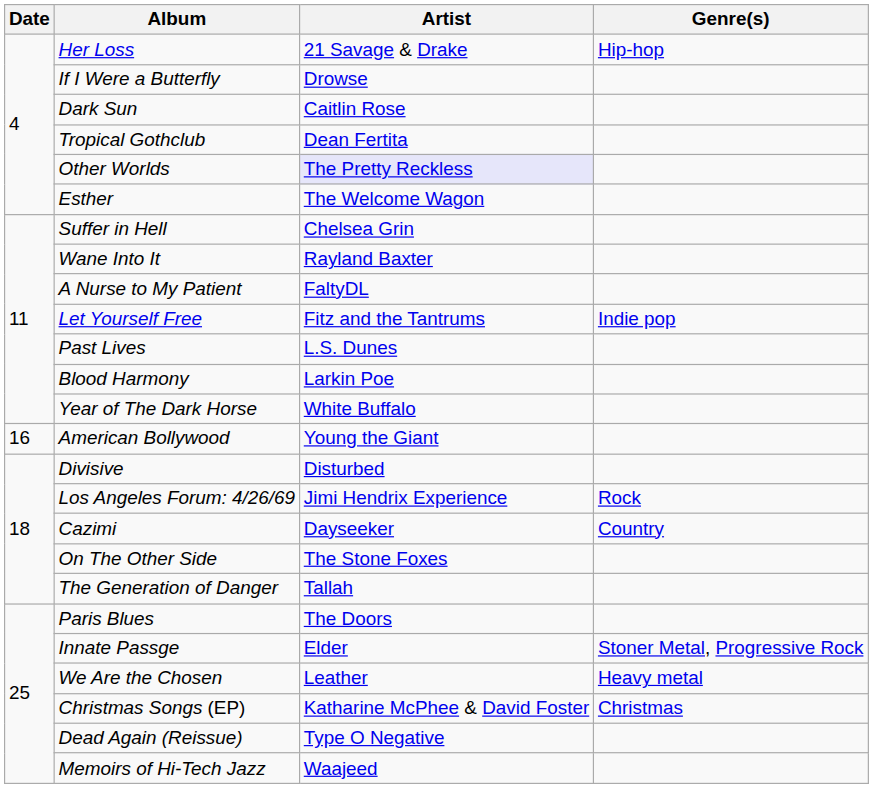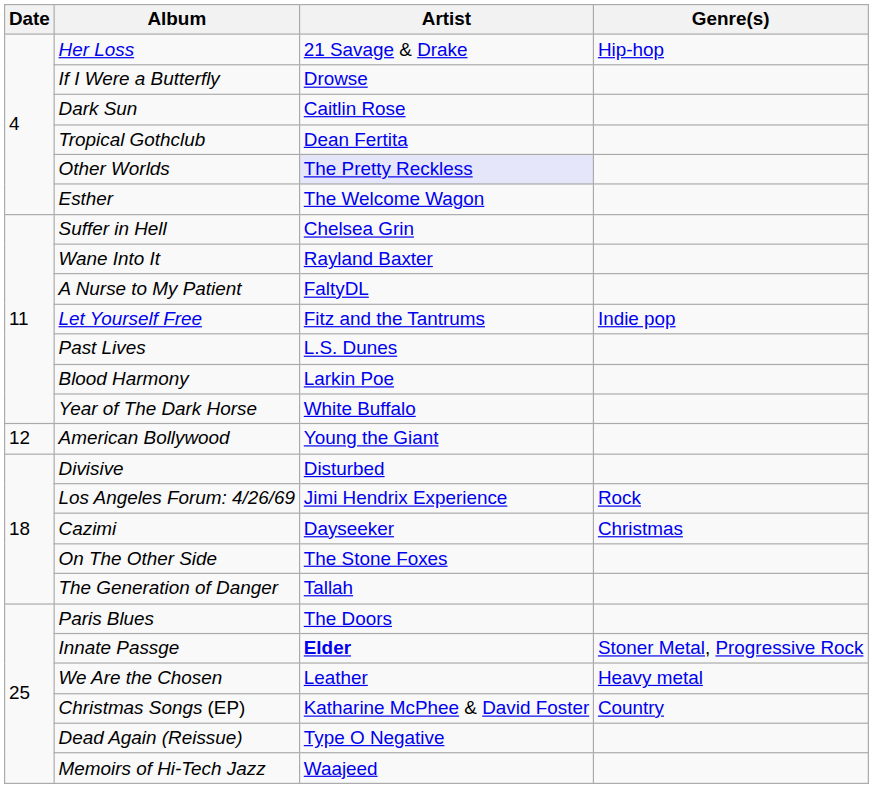 <table class="wikitable">
 <tr>
 <th>Date</th>
 <th>Album</th>
 <th>Artist</th>
 <th>Genre(s)</th>
 </tr>
 <tr>
 <td rowspan="6">4</td>
 <td><em><a href='#'>Her Loss</a></em></td>
 <td><a href='#'>21 Savage</a> & <a href='#'>Drake</a></td>
 <td><a href='#'>Hip-hop</a></td>
 </tr>
 <tr>
 <td><em>If I Were a Butterfly</em></td>
 <td><a href='#'>Drowse</a></td>
 <td></td>
 </tr>
 <tr>
 <td><em>Dark Sun</em></td>
 <td><a href='#'>Caitlin Rose</a></td>
 <td></td>
 </tr>
 <tr>
 <td><em>Tropical Gothclub</em></td>
 <td><a href='#'>Dean Fertita</a></td>
 <td></td>
 </tr>
 <tr>
 <td><em>Other Worlds</em></td>
 <td style="background: lavender;"><a href='#'>The Pretty Reckless</a></td>
 <td></td>
 </tr>
 <tr>
 <td><em>Esther</em></td>
 <td><a href='#'>The Welcome Wagon</a></td>
 <td></td>
 </tr>
 <tr>
 <td rowspan="7">11</td>
 <td><em>Suffer in Hell</em></td>
 <td><a href='#'>Chelsea Grin</a></td>
 <td></td>
 </tr>
 <tr>
 <td><em>Wane Into It</em></td>
 <td><a href='#'>Rayland Baxter</a></td>
 <td></td>
 </tr>
 <tr>
 <td><em>A Nurse to My Patient</em></td>
 <td><a href='#'>FaltyDL</a></td>
 <td></td>
 </tr>
 <tr>
 <td><em><a href='#'>Let Yourself Free</a></em></td>
 <td><a href='#'>Fitz and the Tantrums</a></td>
 <td><a href='#'>Indie pop</a></td>
 </tr>
 <tr>
 <td><em>Past Lives</em></td>
 <td><a href='#'>L.S. Dunes</a></td>
 <td></td>
 </tr>
 <tr>
 <td><em>Blood Harmony</em></td>
 <td><a href='#'>Larkin Poe</a></td>
 <td></td>
 </tr>
 <tr>
 <td><em>Year of The Dark Horse</em></td>
 <td><a href='#'>White Buffalo</a></td>
 <td></td>
 </tr>
 <tr>
-<td>16</td>
+<td>12</td>
 <td><em>American Bollywood</em></td>
 <td><a href='#'>Young the Giant</a></td>
 <td></td>
 </tr>
 <tr>
 <td rowspan="5">18</td>
 <td><em>Divisive</em></td>
 <td><a href='#'>Disturbed</a></td>
 <td></td>
 </tr>
 <tr>
 <td><em>Los Angeles Forum: 4/26/69</em></td>
 <td><a href='#'>Jimi Hendrix Experience</a></td>
 <td><a href='#'>Rock</a></td>
 </tr>
 <tr>
 <td><em>Cazimi</em></td>
 <td><a href='#'>Dayseeker</a></td>
-<td><a href='#'>Country</a></td>
+<td><a href='#'>Christmas</a></td>
 </tr>
 <tr>
 <td><em>On The Other Side</em></td>
 <td><a href='#'>The Stone Foxes</a></td>
 <td></td>
 </tr>
 <tr>
 <td><em>The Generation of Danger</em></td>
 <td><a href='#'>Tallah</a></td>
 <td></td>
 </tr>
 <tr>
 <td rowspan="6">25</td>
 <td><em>Paris Blues</em></td>
 <td><a href='#'>The Doors</a></td>
 <td></td>
 </tr>
 <tr>
 <td><em>Innate Passge</em></td>
-<td><a href='#'>Elder</a></td>
+<td><strong><a href='#'>Elder</a></strong></td>
 <td><a href='#'>Stoner Metal</a>, <a href='#'>Progressive Rock</a></td>
 </tr>
 <tr>
 <td><em>We Are the Chosen</em></td>
 <td><a href='#'>Leather</a></td>
 <td><a href='#'>Heavy metal</a></td>
 </tr>
 <tr>
 <td><em>Christmas Songs</em> (EP)</td>
 <td><a href='#'>Katharine McPhee</a> & <a href='#'>David Foster</a></td>
-<td><a href='#'>Christmas</a></td>
+<td><a href='#'>Country</a></td>
 </tr>
 <tr>
 <td><em>Dead Again (Reissue)</em></td>
 <td><a href='#'>Type O Negative</a></td>
 <td></td>
 </tr>
 <tr>
 <td><em>Memoirs of Hi-Tech Jazz</em></td>
 <td><a href='#'>Waajeed</a></td>
 <td></td>
 </tr>
 </table>
